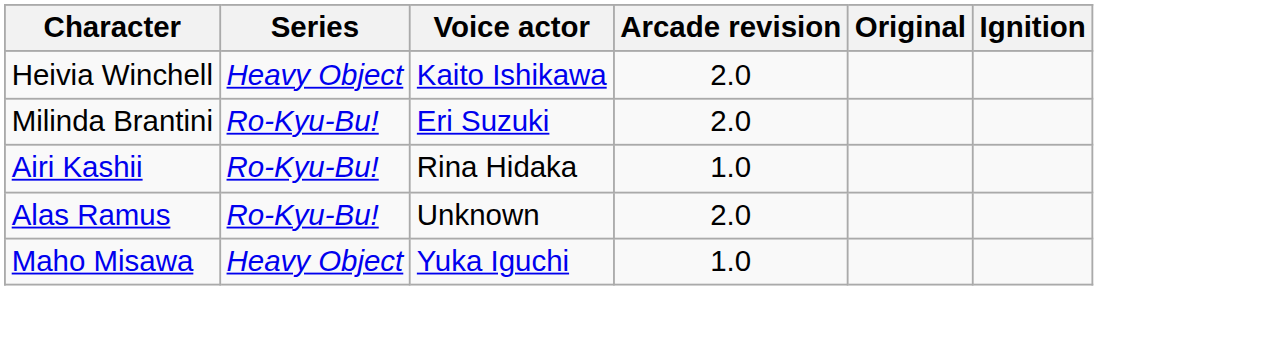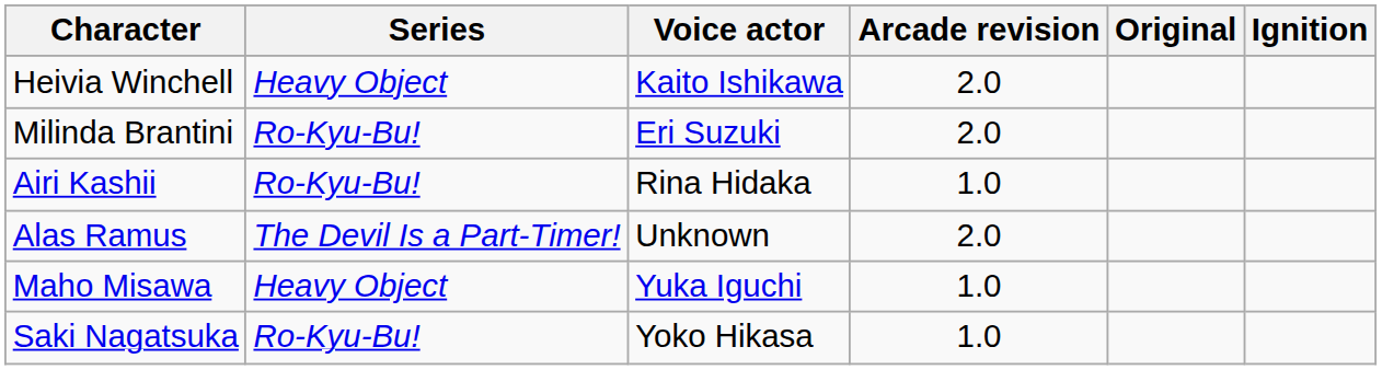 <table class="wikitable sortable">
 <tr>
 <th>Character</th>
 <th>Series</th>
 <th>Voice actor</th>
 <th style="text-align:center;">Arcade revision</th>
 <th class="unsortable">Original</th>
 <th class="unsortable">Ignition</th>
 </tr>
 <tr>
 <td>Heivia Winchell</td>
 <td><em><a href='#'>Heavy Object</a></em></td>
 <td><a href='#'>Kaito Ishikawa</a></td>
 <td style="text-align:center;">2.0</td>
 <td></td>
 <td></td>
 </tr>
 <tr>
 <td>Milinda Brantini</td>
 <td><em><a href='#'>Ro-Kyu-Bu!</a></em></td>
 <td><a href='#'>Eri Suzuki</a></td>
 <td style="text-align:center;">2.0</td>
 <td></td>
 <td></td>
 </tr>
 <tr>
 <td><a href='#'>Airi Kashii</a></td>
 <td><em><a href='#'>Ro-Kyu-Bu!</a></em></td>
 <td>Rina Hidaka</td>
 <td style="text-align:center;">1.0</td>
 <td></td>
 <td></td>
 </tr>
 <tr>
 <td><a href='#'>Alas Ramus</a></td>
-<td><em><a href='#'>Ro-Kyu-Bu!</a></em></td>
+<td><em><a href='#'>The Devil Is a Part-Timer!</a></em></td>
 <td>Unknown</td>
 <td style="text-align:center;">2.0</td>
 <td></td>
 <td></td>
 </tr>
 <tr>
 <td><a href='#'>Maho Misawa</a></td>
 <td><em><a href='#'>Heavy Object</a></em></td>
 <td><a href='#'>Yuka Iguchi</a></td>
 <td style="text-align:center;">1.0</td>
 <td></td>
 <td></td>
 </tr>
+<tr>
+<td><a href='#'>Saki Nagatsuka</a></td>
+<td><em><a href='#'>Ro-Kyu-Bu!</a></em></td>
+<td>Yoko Hikasa</td>
+<td style="text-align:center;">1.0</td>
+<td></td>
+<td></td>
+</tr>
 </table>
